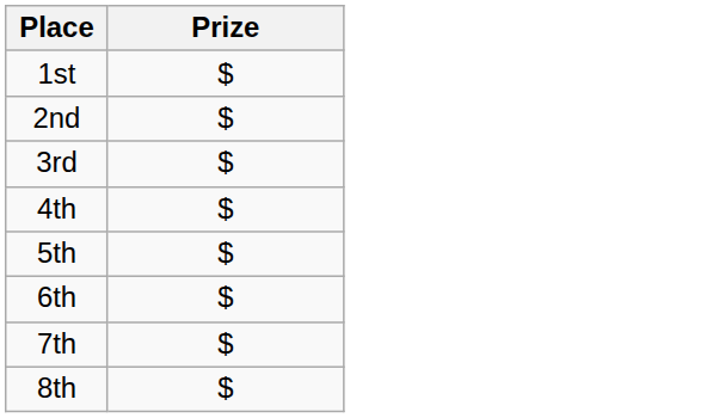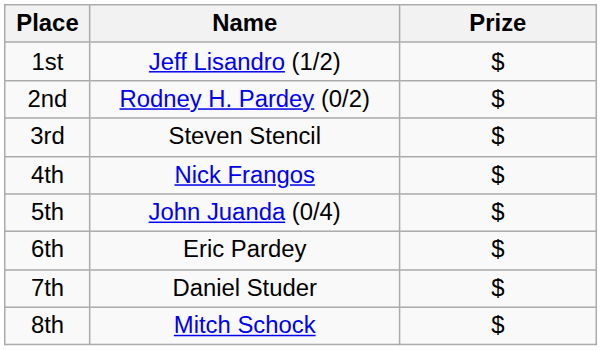 <table class="wikitable">
 <tr>
 <th width="50">Place</th>
+<th width="200">Name</th>
 <th width="125">Prize</th>
 </tr>
 <tr>
 <td align = "center">1st</td>
+<td align = "center"><a href='#'>Jeff Lisandro</a> (1/2)</td>
 <td align = "center">$</td>
 </tr>
 <tr>
 <td align = "center">2nd</td>
+<td align = "center"><a href='#'>Rodney H. Pardey</a> (0/2)</td>
 <td align = "center">$</td>
 </tr>
 <tr>
 <td align = "center">3rd</td>
+<td align = "center">Steven Stencil</td>
 <td align = "center">$</td>
 </tr>
 <tr>
 <td align = "center">4th</td>
+<td align = "center"><a href='#'>Nick Frangos</a></td>
 <td align = "center">$</td>
 </tr>
 <tr>
 <td align = "center">5th</td>
+<td align = "center"><a href='#'>John Juanda</a> (0/4)</td>
 <td align = "center">$</td>
 </tr>
 <tr>
 <td align = "center">6th</td>
+<td align = "center">Eric Pardey</td>
 <td align = "center">$</td>
 </tr>
 <tr>
 <td align = "center">7th</td>
+<td align = "center">Daniel Studer</td>
 <td align = "center">$</td>
 </tr>
 <tr>
 <td align = "center">8th</td>
+<td align = "center"><a href='#'>Mitch Schock</a></td>
 <td align = "center">$</td>
 </tr>
 </table>
